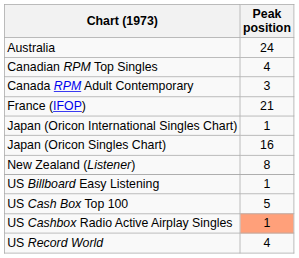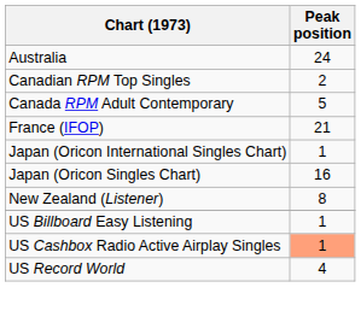 <table class="wikitable sortable">
 <tr>
 <th>Chart (1973)</th>
 <th>Peak<br>position</th>
 </tr>
 <tr>
 <td>Australia</td>
 <td style="text-align:center;">24</td>
 </tr>
 <tr>
 <td>Canadian <em>RPM</em> Top Singles</td>
-<td style="text-align:center;">4</td>
+<td style="text-align:center;">2</td>
 </tr>
 <tr>
 <td>Canada <em><a href='#'>RPM</a></em> Adult Contemporary</td>
-<td style="text-align:center;">3</td>
+<td style="text-align:center;">5</td>
 </tr>
 <tr>
 <td>France (<a href='#'>IFOP</a>)</td>
 <td align="center">21</td>
 </tr>
 <tr>
 <td>Japan (Oricon International Singles Chart)</td>
 <td style="text-align:center;">1</td>
 </tr>
 <tr>
 <td>Japan (Oricon Singles Chart)</td>
 <td style="text-align:center;">16</td>
 </tr>
 <tr>
 <td>New Zealand (<em>Listener</em>)</td>
 <td style="text-align:center;">8</td>
 </tr>
 <tr>
 </tr>
 <tr>
 <td>US <em>Billboard</em> Easy Listening</td>
 <td style="text-align:center;">1</td>
 </tr>
 <tr>
-<td>US <em>Cash Box</em> Top 100</td>
-<td style="text-align:center;">5</td>
-</tr>
-<tr>
 <td>US <em>Cashbox</em> Radio Active Airplay Singles</td>
 <td style="background: lightsalmon; text-align:center;">1</td>
 </tr>
 <tr>
 <td>US <em>Record World</em></td>
 <td style="text-align:center;">4</td>
 </tr>
 </table>
